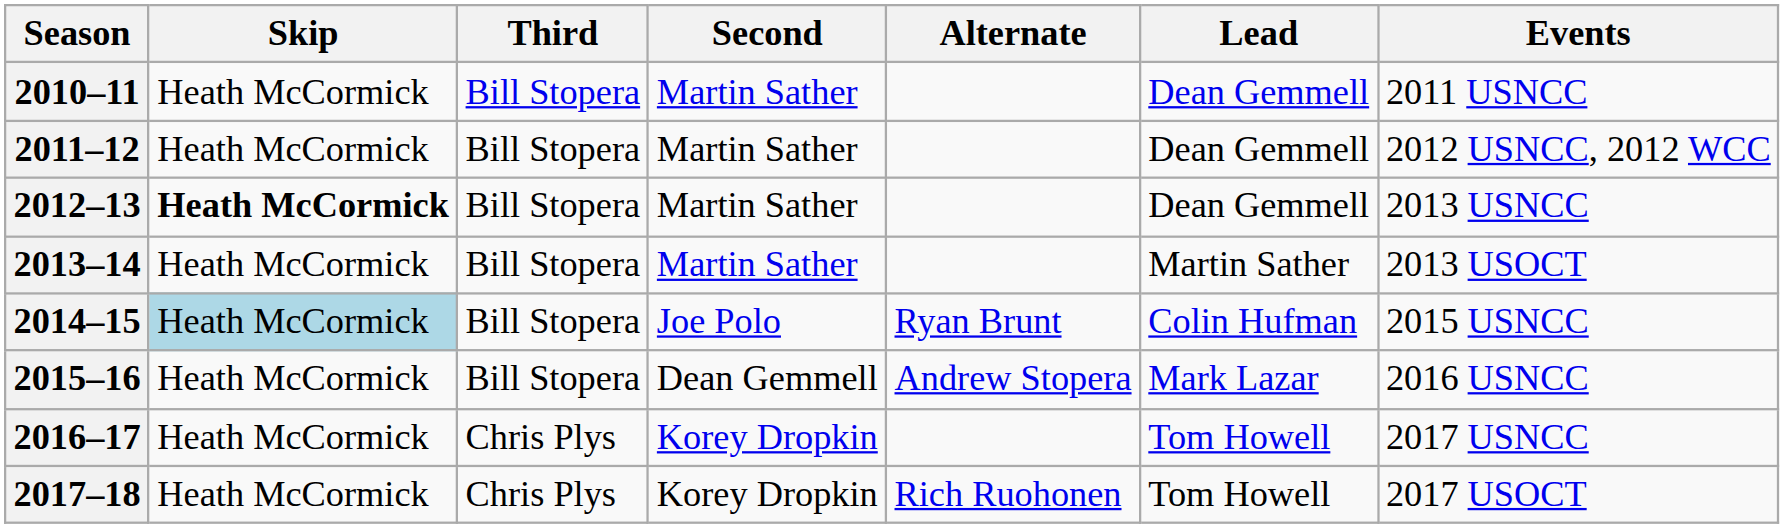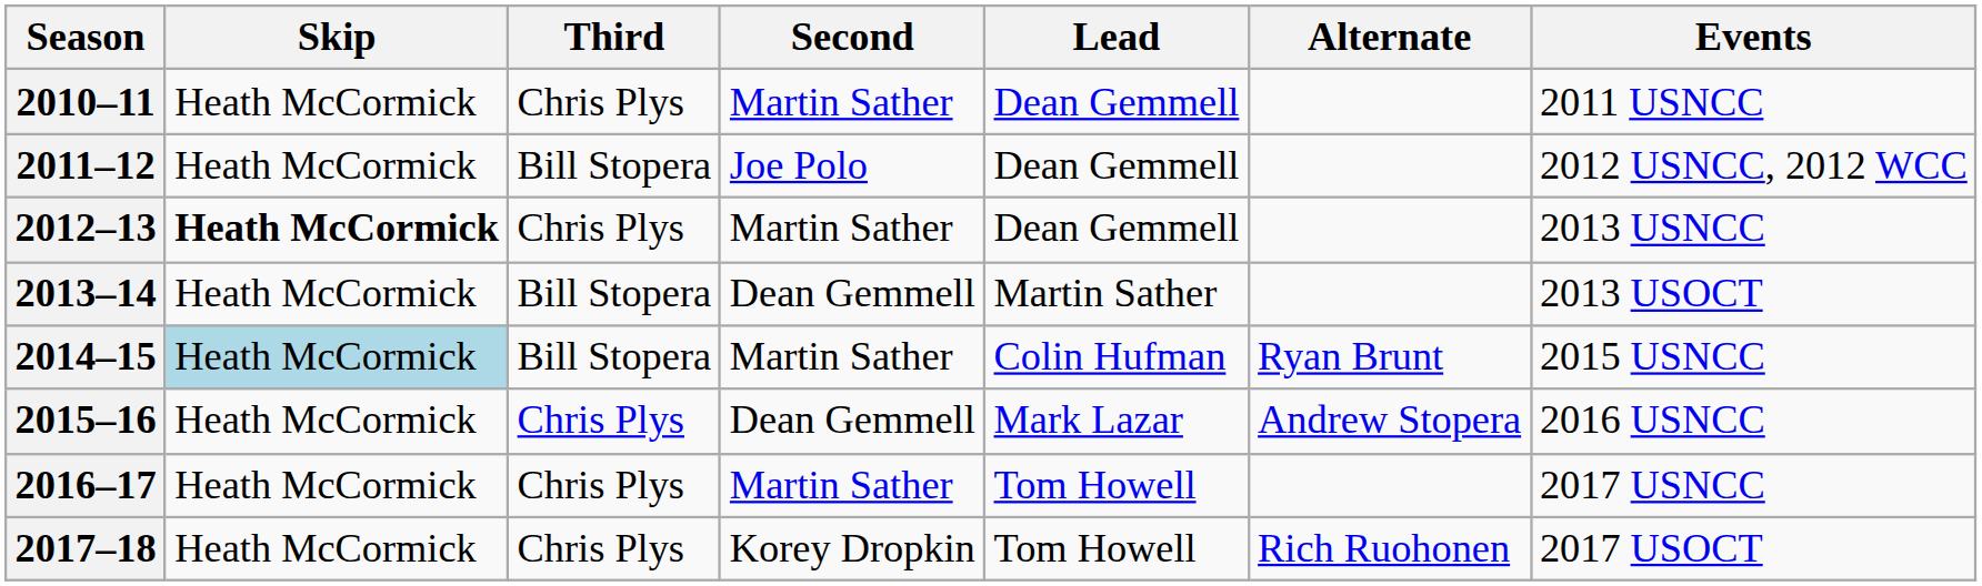 <table class="wikitable">
 <tr>
 <th scope="col">Season</th>
 <th scope="col">Skip</th>
 <th scope="col">Third</th>
 <th scope="col">Second</th>
+<th scope="col">Lead</th>
 <th scope="col">Alternate</th>
-<th scope="col">Lead</th>
 <th scope="col">Events</th>
 </tr>
 <tr>
 <th scope="row">2010–11</th>
 <td>Heath McCormick</td>
-<td><a href='#'>Bill Stopera</a></td>
+<td>Chris Plys</td>
 <td><a href='#'>Martin Sather</a></td>
+<td><a href='#'>Dean Gemmell</a></td>
 <td></td>
-<td><a href='#'>Dean Gemmell</a></td>
 <td>2011 <a href='#'>USNCC</a></td>
 </tr>
 <tr>
 <th scope="row">2011–12</th>
 <td>Heath McCormick</td>
 <td>Bill Stopera</td>
-<td>Martin Sather</td>
+<td><a href='#'>Joe Polo</a></td>
+<td>Dean Gemmell</td>
 <td></td>
-<td>Dean Gemmell</td>
 <td>2012 <a href='#'>USNCC</a>, 2012 <a href='#'>WCC</a></td>
 </tr>
 <tr>
 <th scope="row">2012–13</th>
 <td><strong>Heath McCormick</strong></td>
-<td>Bill Stopera</td>
+<td>Chris Plys</td>
 <td>Martin Sather</td>
+<td>Dean Gemmell</td>
 <td></td>
-<td>Dean Gemmell</td>
 <td>2013 <a href='#'>USNCC</a></td>
 </tr>
 <tr>
 <th scope="row">2013–14</th>
 <td>Heath McCormick</td>
 <td>Bill Stopera</td>
-<td><a href='#'>Martin Sather</a></td>
+<td>Dean Gemmell</td>
+<td>Martin Sather</td>
 <td></td>
-<td>Martin Sather</td>
 <td>2013 <a href='#'>USOCT</a></td>
 </tr>
 <tr>
 <th scope="row">2014–15</th>
 <td style="background: lightblue;">Heath McCormick</td>
 <td>Bill Stopera</td>
-<td><a href='#'>Joe Polo</a></td>
+<td>Martin Sather</td>
+<td><a href='#'>Colin Hufman</a></td>
 <td><a href='#'>Ryan Brunt</a></td>
-<td><a href='#'>Colin Hufman</a></td>
 <td>2015 <a href='#'>USNCC</a></td>
 </tr>
 <tr>
 <th scope="row">2015–16</th>
 <td>Heath McCormick</td>
-<td>Bill Stopera</td>
+<td><a href='#'>Chris Plys</a></td>
 <td>Dean Gemmell</td>
+<td><a href='#'>Mark Lazar</a></td>
 <td><a href='#'>Andrew Stopera</a></td>
-<td><a href='#'>Mark Lazar</a></td>
 <td>2016 <a href='#'>USNCC</a></td>
 </tr>
 <tr>
 <th scope="row">2016–17</th>
 <td>Heath McCormick</td>
 <td>Chris Plys</td>
-<td><a href='#'>Korey Dropkin</a></td>
+<td><a href='#'>Martin Sather</a></td>
+<td><a href='#'>Tom Howell</a></td>
 <td></td>
-<td><a href='#'>Tom Howell</a></td>
 <td>2017 <a href='#'>USNCC</a></td>
 </tr>
 <tr>
 <th scope="row">2017–18</th>
 <td>Heath McCormick</td>
 <td>Chris Plys</td>
 <td>Korey Dropkin</td>
+<td>Tom Howell</td>
 <td><a href='#'>Rich Ruohonen</a></td>
-<td>Tom Howell</td>
 <td>2017 <a href='#'>USOCT</a></td>
 </tr>
 </table>
